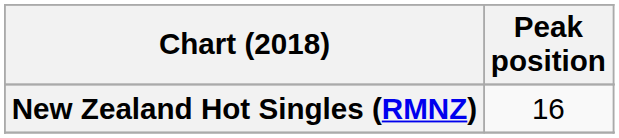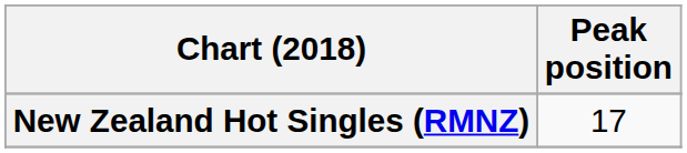 <table class="wikitable sortable plainrowheaders" style="text-align:center">
 <tr>
 <th>Chart (2018)</th>
 <th>Peak<br>position</th>
 </tr>
 <tr>
 </tr>
 <tr>
 </tr>
 <tr>
 <th scope="row">New Zealand Hot Singles (<a href='#'>RMNZ</a>)</th>
-<td>16</td>
+<td>17</td>
 </tr>
 <tr>
 </tr>
 <tr>
 </tr>
 <tr>
 </tr>
 </table>
